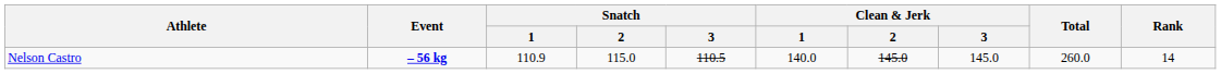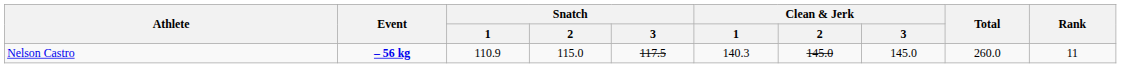 <table class=wikitable style="font-size:95%" width="90%">
 <tr>
 <th rowspan="2">Athlete</th>
 <th rowspan="2">Event</th>
 <th colspan="3">Snatch</th>
 <th colspan="3">Clean & Jerk</th>
 <th rowspan="2">Total</th>
 <th rowspan="2">Rank</th>
 </tr>
 <tr>
 <th>1</th>
 <th>2</th>
 <th>3</th>
 <th>1</th>
 <th>2</th>
 <th>3</th>
 </tr>
 <tr>
 <td width=30%><a href='#'>Nelson Castro</a></td>
 <td align=center><strong><a href='#'>– 56 kg</a></strong></td>
 <td align=center>110.9</td>
 <td align=center>115.0</td>
-<td align=center><s>110.5</s></td>
-<td align=center>140.0</td>
+<td align=center><s>117.5</s></td>
+<td align=center>140.3</td>
 <td align=center><s>145.0</s></td>
 <td align=center>145.0</td>
 <td align=center>260.0</td>
-<td align=center>14</td>
+<td align=center>11</td>
 </tr>
 </table>
